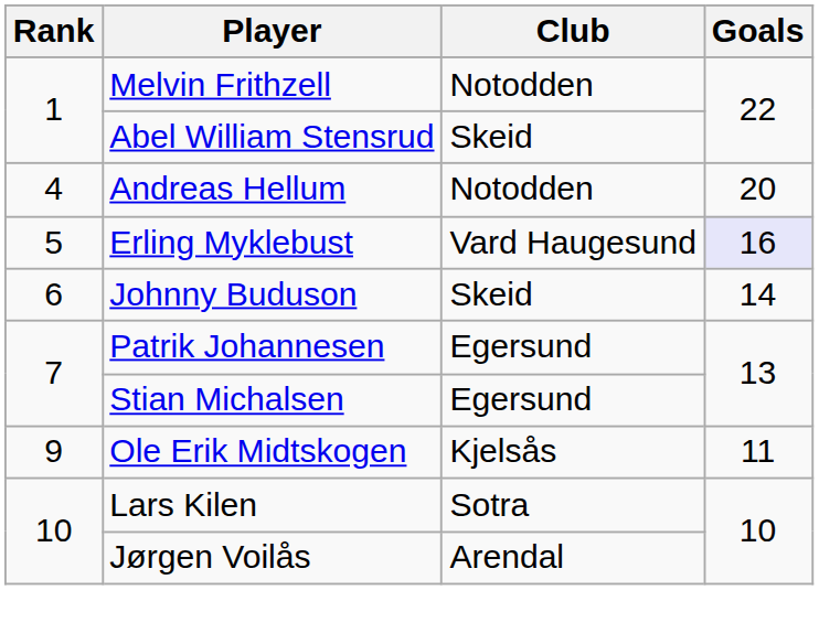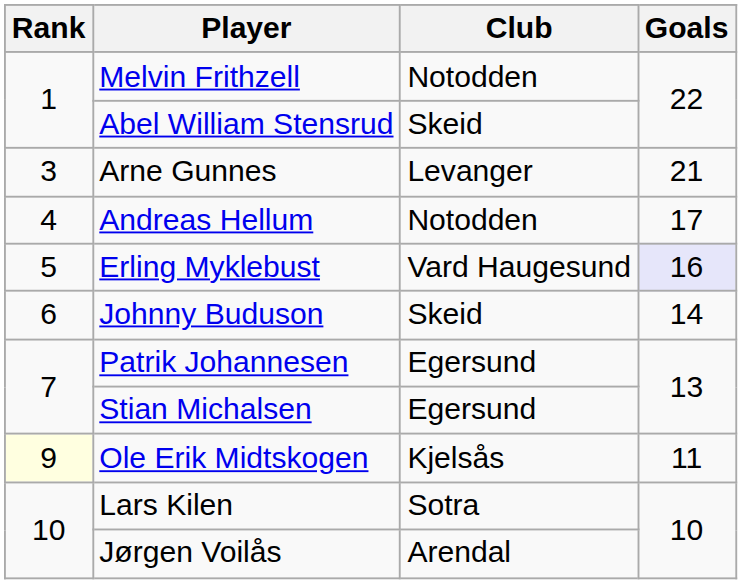 <table class="wikitable" style="text-align:center">
 <tr>
 <th>Rank</th>
 <th>Player</th>
 <th>Club</th>
 <th>Goals</th>
 </tr>
 <tr>
 <td rowspan="2">1</td>
 <td align="left"> <a href='#'>Melvin Frithzell</a></td>
 <td align="left">Notodden</td>
 <td rowspan="2">22</td>
 </tr>
 <tr>
 <td align="left"> <a href='#'>Abel William Stensrud</a></td>
 <td align="left">Skeid</td>
 </tr>
 <tr>
+<td rowspan="1">3</td>
+<td align="left"> Arne Gunnes</td>
+<td align="left">Levanger</td>
+<td rowspan="1">21</td>
+</tr>
+<tr>
 <td rowspan="1">4</td>
 <td align="left"> <a href='#'>Andreas Hellum</a></td>
 <td align="left">Notodden</td>
-<td rowspan="1">20</td>
+<td rowspan="1">17</td>
 </tr>
 <tr>
 <td rowspan="1">5</td>
 <td align="left"> <a href='#'>Erling Myklebust</a></td>
 <td align="left">Vard Haugesund</td>
 <td rowspan="1" style="background: lavender;">16</td>
 </tr>
 <tr>
 <td rowspan="1">6</td>
 <td align="left"> <a href='#'>Johnny Buduson</a></td>
 <td align="left">Skeid</td>
 <td rowspan="1">14</td>
 </tr>
 <tr>
 <td rowspan="2">7</td>
 <td align="left"> <a href='#'>Patrik Johannesen</a></td>
 <td align="left">Egersund</td>
 <td rowspan="2">13</td>
 </tr>
 <tr>
 <td align="left"> <a href='#'>Stian Michalsen</a></td>
 <td align="left">Egersund</td>
 </tr>
 <tr>
-<td rowspan="1">9</td>
+<td rowspan="1" style="background: lightyellow;">9</td>
 <td align="left"> <a href='#'>Ole Erik Midtskogen</a></td>
 <td align="left">Kjelsås</td>
 <td rowspan="1">11</td>
 </tr>
 <tr>
 <td rowspan="2">10</td>
 <td align="left"> Lars Kilen</td>
 <td align="left">Sotra</td>
 <td rowspan="2">10</td>
 </tr>
 <tr>
 <td align="left"> Jørgen Voilås</td>
 <td align="left">Arendal</td>
 </tr>
 </table>
